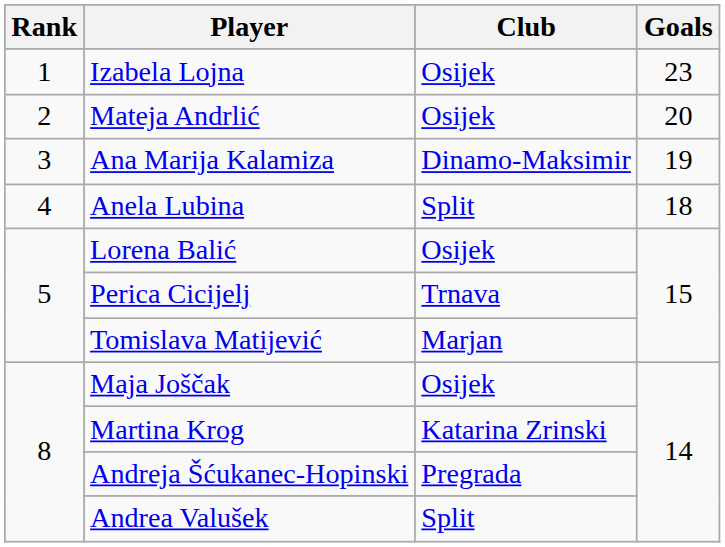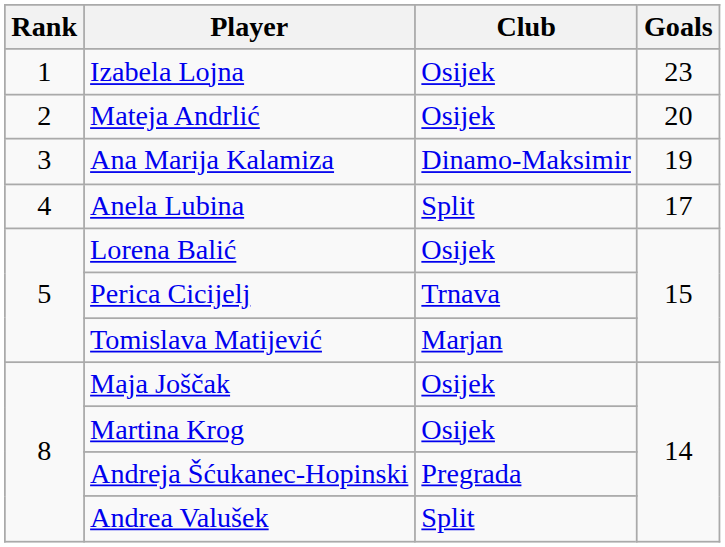 <table class="wikitable" style="text-align:center">
 <tr>
 <th>Rank</th>
 <th>Player</th>
 <th>Club</th>
 <th>Goals</th>
 </tr>
 <tr>
 <td>1</td>
 <td align="left"> <a href='#'>Izabela Lojna</a></td>
 <td align="left"><a href='#'>Osijek</a></td>
 <td>23</td>
 </tr>
 <tr>
 <td>2</td>
 <td align="left"> <a href='#'>Mateja Andrlić</a></td>
 <td align="left"><a href='#'>Osijek</a></td>
 <td>20</td>
 </tr>
 <tr>
 <td>3</td>
 <td align="left"> <a href='#'>Ana Marija Kalamiza</a></td>
 <td align="left"><a href='#'>Dinamo-Maksimir</a></td>
 <td>19</td>
 </tr>
 <tr>
 <td>4</td>
 <td align="left"> <a href='#'>Anela Lubina</a></td>
 <td align="left"><a href='#'>Split</a></td>
-<td>18</td>
+<td>17</td>
 </tr>
 <tr>
 <td rowspan=3>5</td>
 <td align="left"> <a href='#'>Lorena Balić</a></td>
 <td align="left"><a href='#'>Osijek</a></td>
 <td rowspan=3>15</td>
 </tr>
 <tr>
 <td align="left"> <a href='#'>Perica Cicijelj</a></td>
 <td align="left"><a href='#'>Trnava</a></td>
 </tr>
 <tr>
 <td align="left"> <a href='#'>Tomislava Matijević</a></td>
 <td align="left"><a href='#'>Marjan</a></td>
 </tr>
 <tr>
 <td rowspan=4>8</td>
 <td align="left"> <a href='#'>Maja Joščak</a></td>
 <td align="left"><a href='#'>Osijek</a></td>
 <td rowspan=4>14</td>
 </tr>
 <tr>
 <td align="left"> <a href='#'>Martina Krog</a></td>
-<td align="left"><a href='#'>Katarina Zrinski</a></td>
+<td align="left"><a href='#'>Osijek</a></td>
 </tr>
 <tr>
 <td align="left"> <a href='#'>Andreja Šćukanec-Hopinski</a></td>
 <td align="left"><a href='#'>Pregrada</a></td>
 </tr>
 <tr>
 <td align="left"> <a href='#'>Andrea Valušek</a></td>
 <td align="left"><a href='#'>Split</a></td>
 </tr>
 </table>
